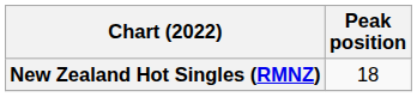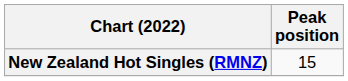 <table class="wikitable sortable plainrowheaders" style="text-align:center">
 <tr>
 <th scope="col">Chart (2022)</th>
 <th scope="col">Peak<br>position</th>
 </tr>
 <tr>
 <th scope="row">New Zealand Hot Singles (<a href='#'>RMNZ</a>)</th>
-<td>18</td>
+<td>15</td>
 </tr>
 <tr>
 </tr>
 </table>
